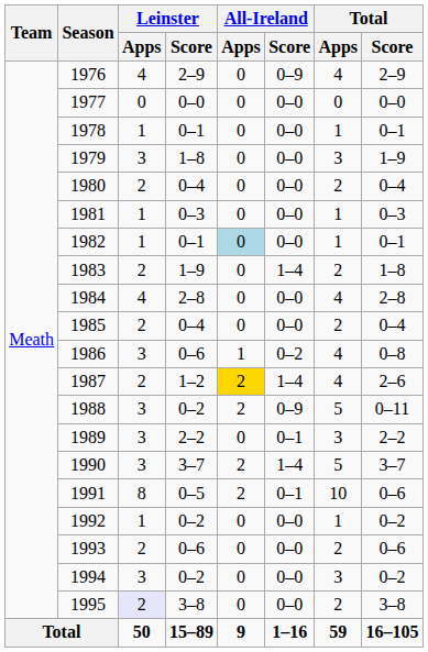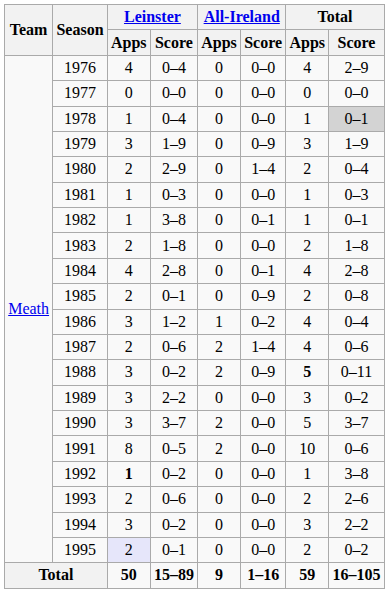 <table class="wikitable" style="text-align:center">
 <tr>
 <th rowspan="2">Team</th>
 <th rowspan="2">Season</th>
 <th colspan="2"><a href='#'>Leinster</a></th>
 <th colspan="2"><a href='#'>All-Ireland</a></th>
 <th colspan="2">Total</th>
 </tr>
 <tr>
 <th>Apps</th>
 <th>Score</th>
 <th>Apps</th>
 <th>Score</th>
 <th>Apps</th>
 <th>Score</th>
 </tr>
 <tr>
 <td rowspan="20"><a href='#'>Meath</a></td>
 <td>1976</td>
 <td>4</td>
-<td>2–9</td>
+<td>0–4</td>
 <td>0</td>
-<td>0–9</td>
+<td>0–0</td>
 <td>4</td>
 <td>2–9</td>
 </tr>
 <tr>
 <td>1977</td>
 <td>0</td>
 <td>0–0</td>
 <td>0</td>
 <td>0–0</td>
 <td>0</td>
 <td>0–0</td>
 </tr>
 <tr>
 <td>1978</td>
 <td>1</td>
-<td>0–1</td>
+<td>0–4</td>
 <td>0</td>
 <td>0–0</td>
 <td>1</td>
-<td>0–1</td>
+<td style="background: lightgrey;">0–1</td>
 </tr>
 <tr>
 <td>1979</td>
 <td>3</td>
-<td>1–8</td>
+<td>1–9</td>
 <td>0</td>
-<td>0–0</td>
+<td>0–9</td>
 <td>3</td>
 <td>1–9</td>
 </tr>
 <tr>
 <td>1980</td>
 <td>2</td>
-<td>0–4</td>
+<td>2–9</td>
 <td>0</td>
-<td>0–0</td>
+<td>1–4</td>
 <td>2</td>
 <td>0–4</td>
 </tr>
 <tr>
 <td>1981</td>
 <td>1</td>
 <td>0–3</td>
 <td>0</td>
 <td>0–0</td>
 <td>1</td>
 <td>0–3</td>
 </tr>
 <tr>
 <td>1982</td>
 <td>1</td>
+<td>3–8</td>
+<td>0</td>
 <td>0–1</td>
-<td style="background: lightblue;">0</td>
-<td>0–0</td>
 <td>1</td>
 <td>0–1</td>
 </tr>
 <tr>
 <td>1983</td>
 <td>2</td>
-<td>1–9</td>
+<td>1–8</td>
 <td>0</td>
-<td>1–4</td>
+<td>0–0</td>
 <td>2</td>
 <td>1–8</td>
 </tr>
 <tr>
 <td>1984</td>
 <td>4</td>
 <td>2–8</td>
 <td>0</td>
-<td>0–0</td>
+<td>0–1</td>
 <td>4</td>
 <td>2–8</td>
 </tr>
 <tr>
 <td>1985</td>
 <td>2</td>
-<td>0–4</td>
+<td>0–1</td>
 <td>0</td>
-<td>0–0</td>
+<td>0–9</td>
 <td>2</td>
-<td>0–4</td>
+<td>0–8</td>
 </tr>
 <tr>
 <td>1986</td>
 <td>3</td>
-<td>0–6</td>
+<td>1–2</td>
 <td>1</td>
 <td>0–2</td>
 <td>4</td>
-<td>0–8</td>
+<td>0–4</td>
 </tr>
 <tr>
 <td>1987</td>
 <td>2</td>
-<td>1–2</td>
-<td style="background: gold;">2</td>
+<td>0–6</td>
+<td>2</td>
 <td>1–4</td>
 <td>4</td>
-<td>2–6</td>
+<td>0–6</td>
 </tr>
 <tr>
 <td>1988</td>
 <td>3</td>
 <td>0–2</td>
 <td>2</td>
 <td>0–9</td>
-<td>5</td>
+<td><strong>5</strong></td>
 <td>0–11</td>
 </tr>
 <tr>
 <td>1989</td>
 <td>3</td>
 <td>2–2</td>
 <td>0</td>
-<td>0–1</td>
+<td>0–0</td>
 <td>3</td>
-<td>2–2</td>
+<td>0–2</td>
 </tr>
 <tr>
 <td>1990</td>
 <td>3</td>
 <td>3–7</td>
 <td>2</td>
-<td>1–4</td>
+<td>0–0</td>
 <td>5</td>
 <td>3–7</td>
 </tr>
 <tr>
 <td>1991</td>
 <td>8</td>
 <td>0–5</td>
 <td>2</td>
-<td>0–1</td>
+<td>0–0</td>
 <td>10</td>
 <td>0–6</td>
 </tr>
 <tr>
 <td>1992</td>
-<td>1</td>
+<td><strong>1</strong></td>
 <td>0–2</td>
 <td>0</td>
 <td>0–0</td>
 <td>1</td>
-<td>0–2</td>
+<td>3–8</td>
 </tr>
 <tr>
 <td>1993</td>
 <td>2</td>
 <td>0–6</td>
 <td>0</td>
 <td>0–0</td>
 <td>2</td>
-<td>0–6</td>
+<td>2–6</td>
 </tr>
 <tr>
 <td>1994</td>
 <td>3</td>
 <td>0–2</td>
 <td>0</td>
 <td>0–0</td>
 <td>3</td>
-<td>0–2</td>
+<td>2–2</td>
 </tr>
 <tr>
 <td>1995</td>
 <td style="background: lavender;">2</td>
-<td>3–8</td>
+<td>0–1</td>
 <td>0</td>
 <td>0–0</td>
 <td>2</td>
-<td>3–8</td>
+<td>0–2</td>
 </tr>
 <tr>
 <th colspan="2">Total</th>
 <td><strong>50</strong></td>
 <td><strong>15–89</strong></td>
 <td><strong>9</strong></td>
 <td><strong>1–16</strong></td>
 <td><strong>59</strong></td>
 <td><strong>16–105</strong></td>
 </tr>
 </table>
